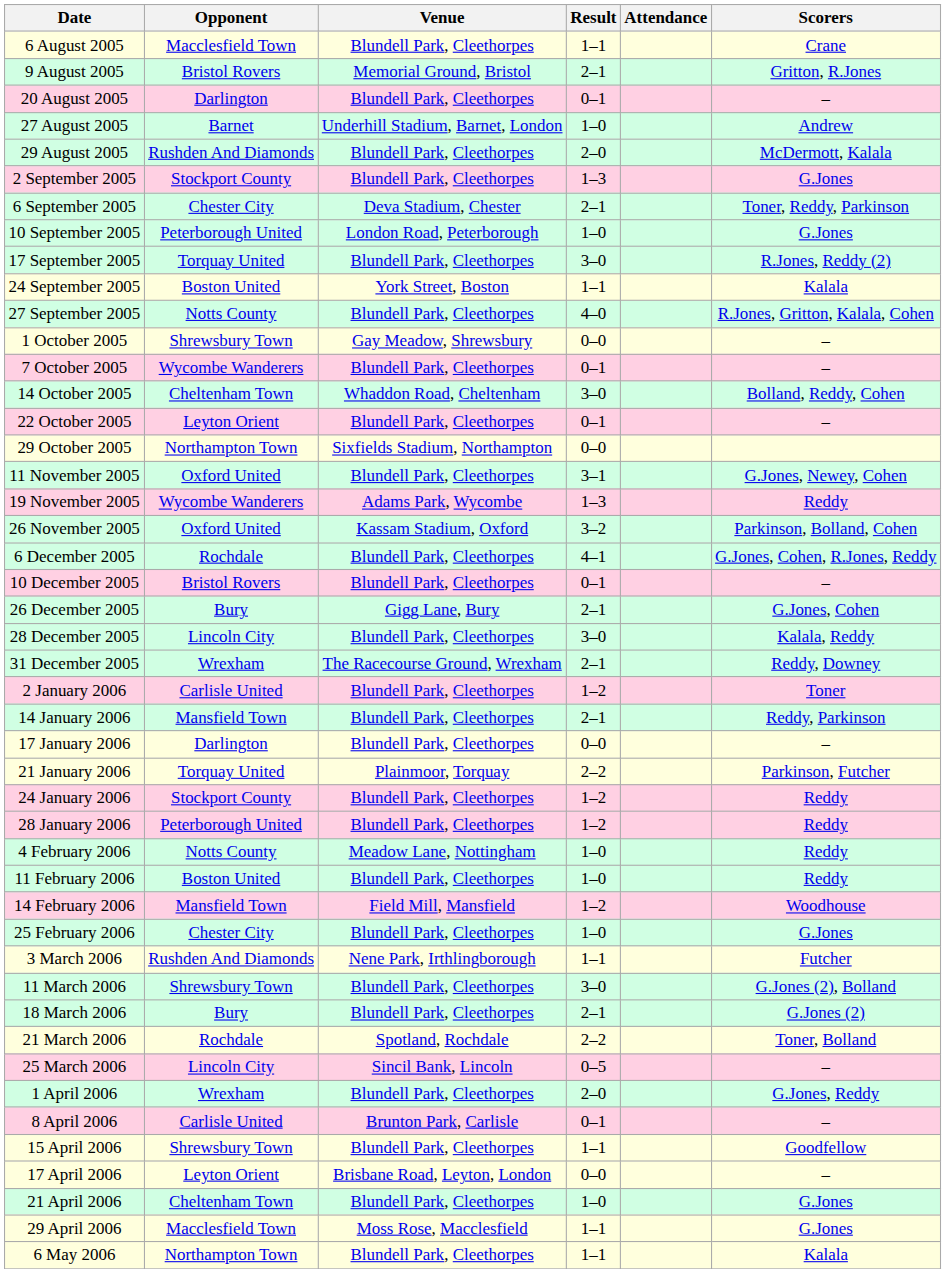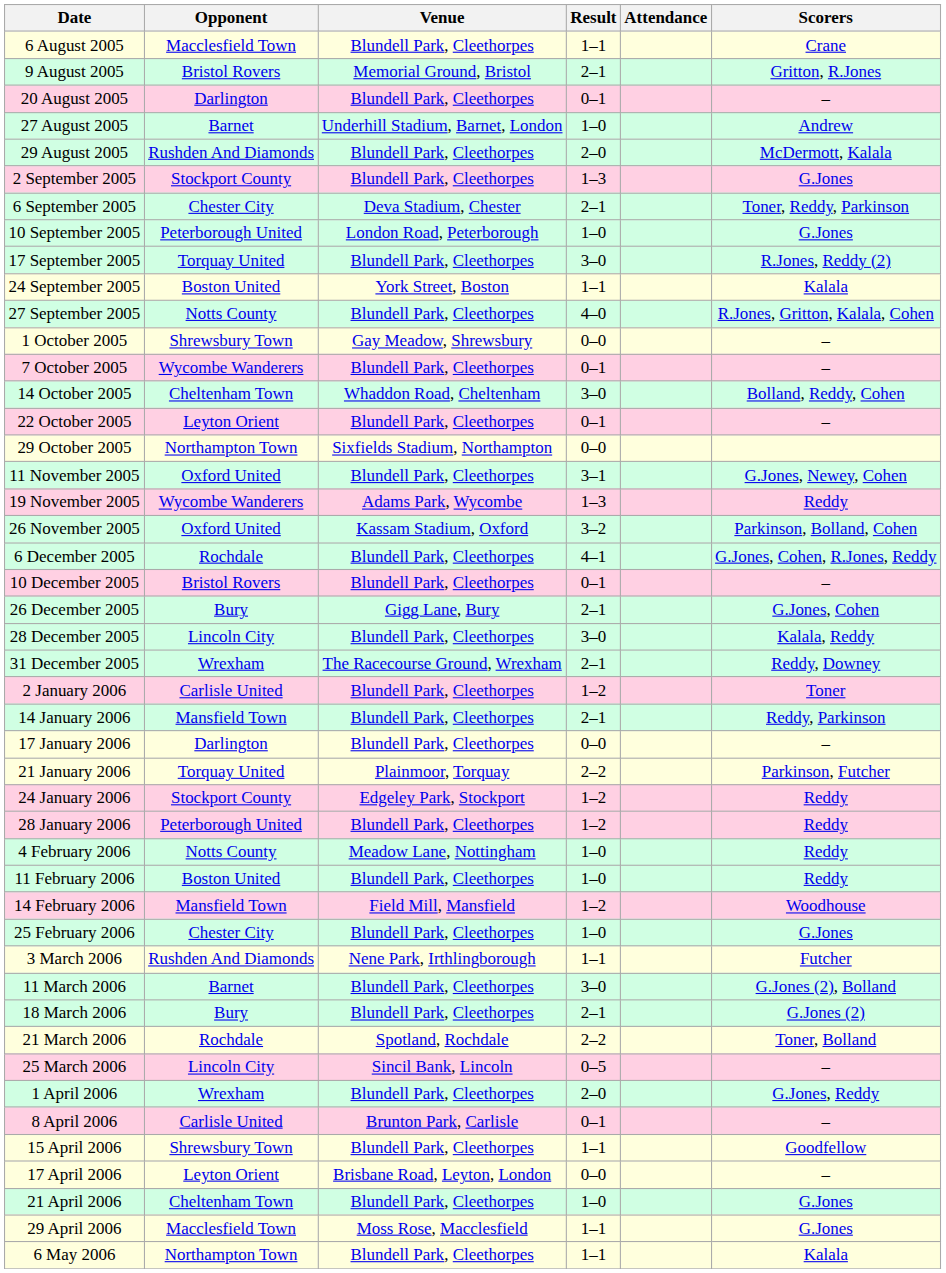 <table class="wikitable sortable" style="text-align:center">
 <tr>
 <th>Date</th>
 <th>Opponent</th>
 <th>Venue</th>
 <th>Result</th>
 <th>Attendance</th>
 <th>Scorers</th>
 </tr>
 <tr bgcolor="#ffffdd">
 <td>6 August 2005</td>
 <td><a href='#'>Macclesfield Town</a></td>
 <td><a href='#'>Blundell Park</a>, <a href='#'>Cleethorpes</a></td>
 <td>1–1</td>
 <td></td>
 <td><a href='#'>Crane</a></td>
 </tr>
 <tr bgcolor="#d0ffe3">
 <td>9 August 2005</td>
 <td><a href='#'>Bristol Rovers</a></td>
 <td><a href='#'>Memorial Ground</a>, <a href='#'>Bristol</a></td>
 <td>2–1</td>
 <td></td>
 <td><a href='#'>Gritton</a>, <a href='#'>R.Jones</a></td>
 </tr>
 <tr bgcolor="#ffd0e3">
 <td>20 August 2005</td>
 <td><a href='#'>Darlington</a></td>
 <td><a href='#'>Blundell Park</a>, <a href='#'>Cleethorpes</a></td>
 <td>0–1</td>
 <td></td>
 <td>–</td>
 </tr>
 <tr bgcolor="#d0ffe3">
 <td>27 August 2005</td>
 <td><a href='#'>Barnet</a></td>
 <td><a href='#'>Underhill Stadium</a>, <a href='#'>Barnet</a>, <a href='#'>London</a></td>
 <td>1–0</td>
 <td></td>
 <td><a href='#'>Andrew</a></td>
 </tr>
 <tr bgcolor="#d0ffe3">
 <td>29 August 2005</td>
 <td><a href='#'>Rushden And Diamonds</a></td>
 <td><a href='#'>Blundell Park</a>, <a href='#'>Cleethorpes</a></td>
 <td>2–0</td>
 <td></td>
 <td><a href='#'>McDermott</a>, <a href='#'>Kalala</a></td>
 </tr>
 <tr bgcolor="#ffd0e3">
 <td>2 September 2005</td>
 <td><a href='#'>Stockport County</a></td>
 <td><a href='#'>Blundell Park</a>, <a href='#'>Cleethorpes</a></td>
 <td>1–3</td>
 <td></td>
 <td><a href='#'>G.Jones</a></td>
 </tr>
 <tr bgcolor="#d0ffe3">
 <td>6 September 2005</td>
 <td><a href='#'>Chester City</a></td>
 <td><a href='#'>Deva Stadium</a>, <a href='#'>Chester</a></td>
 <td>2–1</td>
 <td></td>
 <td><a href='#'>Toner</a>, <a href='#'>Reddy</a>, <a href='#'>Parkinson</a></td>
 </tr>
 <tr bgcolor="#d0ffe3">
 <td>10 September 2005</td>
 <td><a href='#'>Peterborough United</a></td>
 <td><a href='#'>London Road</a>, <a href='#'>Peterborough</a></td>
 <td>1–0</td>
 <td></td>
 <td><a href='#'>G.Jones</a></td>
 </tr>
 <tr bgcolor="#d0ffe3">
 <td>17 September 2005</td>
 <td><a href='#'>Torquay United</a></td>
 <td><a href='#'>Blundell Park</a>, <a href='#'>Cleethorpes</a></td>
 <td>3–0</td>
 <td></td>
 <td><a href='#'>R.Jones</a>, <a href='#'>Reddy (2)</a></td>
 </tr>
 <tr bgcolor="#ffffdd">
 <td>24 September 2005</td>
 <td><a href='#'>Boston United</a></td>
 <td><a href='#'>York Street</a>, <a href='#'>Boston</a></td>
 <td>1–1</td>
 <td></td>
 <td><a href='#'>Kalala</a></td>
 </tr>
 <tr bgcolor="#d0ffe3">
 <td>27 September 2005</td>
 <td><a href='#'>Notts County</a></td>
 <td><a href='#'>Blundell Park</a>, <a href='#'>Cleethorpes</a></td>
 <td>4–0</td>
 <td></td>
 <td><a href='#'>R.Jones</a>, <a href='#'>Gritton</a>, <a href='#'>Kalala</a>, <a href='#'>Cohen</a></td>
 </tr>
 <tr bgcolor="#ffffdd">
 <td>1 October 2005</td>
 <td><a href='#'>Shrewsbury Town</a></td>
 <td><a href='#'>Gay Meadow</a>, <a href='#'>Shrewsbury</a></td>
 <td>0–0</td>
 <td></td>
 <td>–</td>
 </tr>
 <tr bgcolor="#ffd0e3">
 <td>7 October 2005</td>
 <td><a href='#'>Wycombe Wanderers</a></td>
 <td><a href='#'>Blundell Park</a>, <a href='#'>Cleethorpes</a></td>
 <td>0–1</td>
 <td></td>
 <td>–</td>
 </tr>
 <tr bgcolor="#d0ffe3">
 <td>14 October 2005</td>
 <td><a href='#'>Cheltenham Town</a></td>
 <td><a href='#'>Whaddon Road</a>, <a href='#'>Cheltenham</a></td>
 <td>3–0</td>
 <td></td>
 <td><a href='#'>Bolland</a>, <a href='#'>Reddy</a>, <a href='#'>Cohen</a></td>
 </tr>
 <tr bgcolor="#ffd0e3">
 <td>22 October 2005</td>
 <td><a href='#'>Leyton Orient</a></td>
 <td><a href='#'>Blundell Park</a>, <a href='#'>Cleethorpes</a></td>
 <td>0–1</td>
 <td></td>
 <td>–</td>
 </tr>
 <tr bgcolor="#ffffdd">
 <td>29 October 2005</td>
 <td><a href='#'>Northampton Town</a></td>
 <td><a href='#'>Sixfields Stadium</a>, <a href='#'>Northampton</a></td>
 <td>0–0</td>
 <td></td>
 <td></td>
 </tr>
 <tr bgcolor="#d0ffe3">
 <td>11 November 2005</td>
 <td><a href='#'>Oxford United</a></td>
 <td><a href='#'>Blundell Park</a>, <a href='#'>Cleethorpes</a></td>
 <td>3–1</td>
 <td></td>
 <td><a href='#'>G.Jones</a>, <a href='#'>Newey</a>, <a href='#'>Cohen</a></td>
 </tr>
 <tr bgcolor="#ffd0e3">
 <td>19 November 2005</td>
 <td><a href='#'>Wycombe Wanderers</a></td>
 <td><a href='#'>Adams Park</a>, <a href='#'>Wycombe</a></td>
 <td>1–3</td>
 <td></td>
 <td><a href='#'>Reddy</a></td>
 </tr>
 <tr bgcolor="#d0ffe3">
 <td>26 November 2005</td>
 <td><a href='#'>Oxford United</a></td>
 <td><a href='#'>Kassam Stadium</a>, <a href='#'>Oxford</a></td>
 <td>3–2</td>
 <td></td>
 <td><a href='#'>Parkinson</a>, <a href='#'>Bolland</a>, <a href='#'>Cohen</a></td>
 </tr>
 <tr bgcolor="#d0ffe3">
 <td>6 December 2005</td>
 <td><a href='#'>Rochdale</a></td>
 <td><a href='#'>Blundell Park</a>, <a href='#'>Cleethorpes</a></td>
 <td>4–1</td>
 <td></td>
 <td><a href='#'>G.Jones</a>, <a href='#'>Cohen</a>, <a href='#'>R.Jones</a>, <a href='#'>Reddy</a></td>
 </tr>
 <tr bgcolor="#ffd0e3">
 <td>10 December 2005</td>
 <td><a href='#'>Bristol Rovers</a></td>
 <td><a href='#'>Blundell Park</a>, <a href='#'>Cleethorpes</a></td>
 <td>0–1</td>
 <td></td>
 <td>–</td>
 </tr>
 <tr bgcolor="#d0ffe3">
 <td>26 December 2005</td>
 <td><a href='#'>Bury</a></td>
 <td><a href='#'>Gigg Lane</a>, <a href='#'>Bury</a></td>
 <td>2–1</td>
 <td></td>
 <td><a href='#'>G.Jones</a>, <a href='#'>Cohen</a></td>
 </tr>
 <tr bgcolor="#d0ffe3">
 <td>28 December 2005</td>
 <td><a href='#'>Lincoln City</a></td>
 <td><a href='#'>Blundell Park</a>, <a href='#'>Cleethorpes</a></td>
 <td>3–0</td>
 <td></td>
 <td><a href='#'>Kalala</a>, <a href='#'>Reddy</a></td>
 </tr>
 <tr bgcolor="#d0ffe3">
 <td>31 December 2005</td>
 <td><a href='#'>Wrexham</a></td>
 <td><a href='#'>The Racecourse Ground</a>, <a href='#'>Wrexham</a></td>
 <td>2–1</td>
 <td></td>
 <td><a href='#'>Reddy</a>, <a href='#'>Downey</a></td>
 </tr>
 <tr bgcolor="#ffd0e3">
 <td>2 January 2006</td>
 <td><a href='#'>Carlisle United</a></td>
 <td><a href='#'>Blundell Park</a>, <a href='#'>Cleethorpes</a></td>
 <td>1–2</td>
 <td></td>
 <td><a href='#'>Toner</a></td>
 </tr>
 <tr bgcolor="#d0ffe3">
 <td>14 January 2006</td>
 <td><a href='#'>Mansfield Town</a></td>
 <td><a href='#'>Blundell Park</a>, <a href='#'>Cleethorpes</a></td>
 <td>2–1</td>
 <td></td>
 <td><a href='#'>Reddy</a>, <a href='#'>Parkinson</a></td>
 </tr>
 <tr bgcolor="#ffffdd">
 <td>17 January 2006</td>
 <td><a href='#'>Darlington</a></td>
 <td><a href='#'>Blundell Park</a>, <a href='#'>Cleethorpes</a></td>
 <td>0–0</td>
 <td></td>
 <td>–</td>
 </tr>
 <tr bgcolor="#ffffdd">
 <td>21 January 2006</td>
 <td><a href='#'>Torquay United</a></td>
 <td><a href='#'>Plainmoor</a>, <a href='#'>Torquay</a></td>
 <td>2–2</td>
 <td></td>
 <td><a href='#'>Parkinson</a>, <a href='#'>Futcher</a></td>
 </tr>
 <tr bgcolor="#ffd0e3">
 <td>24 January 2006</td>
 <td><a href='#'>Stockport County</a></td>
-<td><a href='#'>Blundell Park</a>, <a href='#'>Cleethorpes</a></td>
+<td><a href='#'>Edgeley Park</a>, <a href='#'>Stockport</a></td>
 <td>1–2</td>
 <td></td>
 <td><a href='#'>Reddy</a></td>
 </tr>
 <tr bgcolor="#ffd0e3">
 <td>28 January 2006</td>
 <td><a href='#'>Peterborough United</a></td>
 <td><a href='#'>Blundell Park</a>, <a href='#'>Cleethorpes</a></td>
 <td>1–2</td>
 <td></td>
 <td><a href='#'>Reddy</a></td>
 </tr>
 <tr bgcolor="#d0ffe3">
 <td>4 February 2006</td>
 <td><a href='#'>Notts County</a></td>
 <td><a href='#'>Meadow Lane</a>, <a href='#'>Nottingham</a></td>
 <td>1–0</td>
 <td></td>
 <td><a href='#'>Reddy</a></td>
 </tr>
 <tr bgcolor="#d0ffe3">
 <td>11 February 2006</td>
 <td><a href='#'>Boston United</a></td>
 <td><a href='#'>Blundell Park</a>, <a href='#'>Cleethorpes</a></td>
 <td>1–0</td>
 <td></td>
 <td><a href='#'>Reddy</a></td>
 </tr>
 <tr bgcolor="#ffd0e3">
 <td>14 February 2006</td>
 <td><a href='#'>Mansfield Town</a></td>
 <td><a href='#'>Field Mill</a>, <a href='#'>Mansfield</a></td>
 <td>1–2</td>
 <td></td>
 <td><a href='#'>Woodhouse</a></td>
 </tr>
 <tr bgcolor="#d0ffe3">
 <td>25 February 2006</td>
 <td><a href='#'>Chester City</a></td>
 <td><a href='#'>Blundell Park</a>, <a href='#'>Cleethorpes</a></td>
 <td>1–0</td>
 <td></td>
 <td><a href='#'>G.Jones</a></td>
 </tr>
 <tr bgcolor="#ffffdd">
 <td>3 March 2006</td>
 <td><a href='#'>Rushden And Diamonds</a></td>
 <td><a href='#'>Nene Park</a>, <a href='#'>Irthlingborough</a></td>
 <td>1–1</td>
 <td></td>
 <td><a href='#'>Futcher</a></td>
 </tr>
 <tr bgcolor="#d0ffe3">
 <td>11 March 2006</td>
-<td><a href='#'>Shrewsbury Town</a></td>
+<td><a href='#'>Barnet</a></td>
 <td><a href='#'>Blundell Park</a>, <a href='#'>Cleethorpes</a></td>
 <td>3–0</td>
 <td></td>
 <td><a href='#'>G.Jones (2)</a>, <a href='#'>Bolland</a></td>
 </tr>
 <tr bgcolor="#d0ffe3">
 <td>18 March 2006</td>
 <td><a href='#'>Bury</a></td>
 <td><a href='#'>Blundell Park</a>, <a href='#'>Cleethorpes</a></td>
 <td>2–1</td>
 <td></td>
 <td><a href='#'>G.Jones (2)</a></td>
 </tr>
 <tr bgcolor="#ffffdd">
 <td>21 March 2006</td>
 <td><a href='#'>Rochdale</a></td>
 <td><a href='#'>Spotland</a>, <a href='#'>Rochdale</a></td>
 <td>2–2</td>
 <td></td>
 <td><a href='#'>Toner</a>, <a href='#'>Bolland</a></td>
 </tr>
 <tr bgcolor="#ffd0e3">
 <td>25 March 2006</td>
 <td><a href='#'>Lincoln City</a></td>
 <td><a href='#'>Sincil Bank</a>, <a href='#'>Lincoln</a></td>
 <td>0–5</td>
 <td></td>
 <td>–</td>
 </tr>
 <tr bgcolor="#d0ffe3">
 <td>1 April 2006</td>
 <td><a href='#'>Wrexham</a></td>
 <td><a href='#'>Blundell Park</a>, <a href='#'>Cleethorpes</a></td>
 <td>2–0</td>
 <td></td>
 <td><a href='#'>G.Jones</a>, <a href='#'>Reddy</a></td>
 </tr>
 <tr bgcolor="#ffd0e3">
 <td>8 April 2006</td>
 <td><a href='#'>Carlisle United</a></td>
 <td><a href='#'>Brunton Park</a>, <a href='#'>Carlisle</a></td>
 <td>0–1</td>
 <td></td>
 <td>–</td>
 </tr>
 <tr bgcolor="#ffffdd">
 <td>15 April 2006</td>
 <td><a href='#'>Shrewsbury Town</a></td>
 <td><a href='#'>Blundell Park</a>, <a href='#'>Cleethorpes</a></td>
 <td>1–1</td>
 <td></td>
 <td><a href='#'>Goodfellow</a></td>
 </tr>
 <tr bgcolor="#ffffdd">
 <td>17 April 2006</td>
 <td><a href='#'>Leyton Orient</a></td>
 <td><a href='#'>Brisbane Road</a>, <a href='#'>Leyton</a>, <a href='#'>London</a></td>
 <td>0–0</td>
 <td></td>
 <td>–</td>
 </tr>
 <tr bgcolor="#d0ffe3">
 <td>21 April 2006</td>
 <td><a href='#'>Cheltenham Town</a></td>
 <td><a href='#'>Blundell Park</a>, <a href='#'>Cleethorpes</a></td>
 <td>1–0</td>
 <td></td>
 <td><a href='#'>G.Jones</a></td>
 </tr>
 <tr bgcolor="#ffffdd">
 <td>29 April 2006</td>
 <td><a href='#'>Macclesfield Town</a></td>
 <td><a href='#'>Moss Rose</a>, <a href='#'>Macclesfield</a></td>
 <td>1–1</td>
 <td></td>
 <td><a href='#'>G.Jones</a></td>
 </tr>
 <tr bgcolor="#ffffdd">
 <td>6 May 2006</td>
 <td><a href='#'>Northampton Town</a></td>
 <td><a href='#'>Blundell Park</a>, <a href='#'>Cleethorpes</a></td>
 <td>1–1</td>
 <td></td>
 <td><a href='#'>Kalala</a></td>
 </tr>
 <tr>
 </tr>
 </table>
